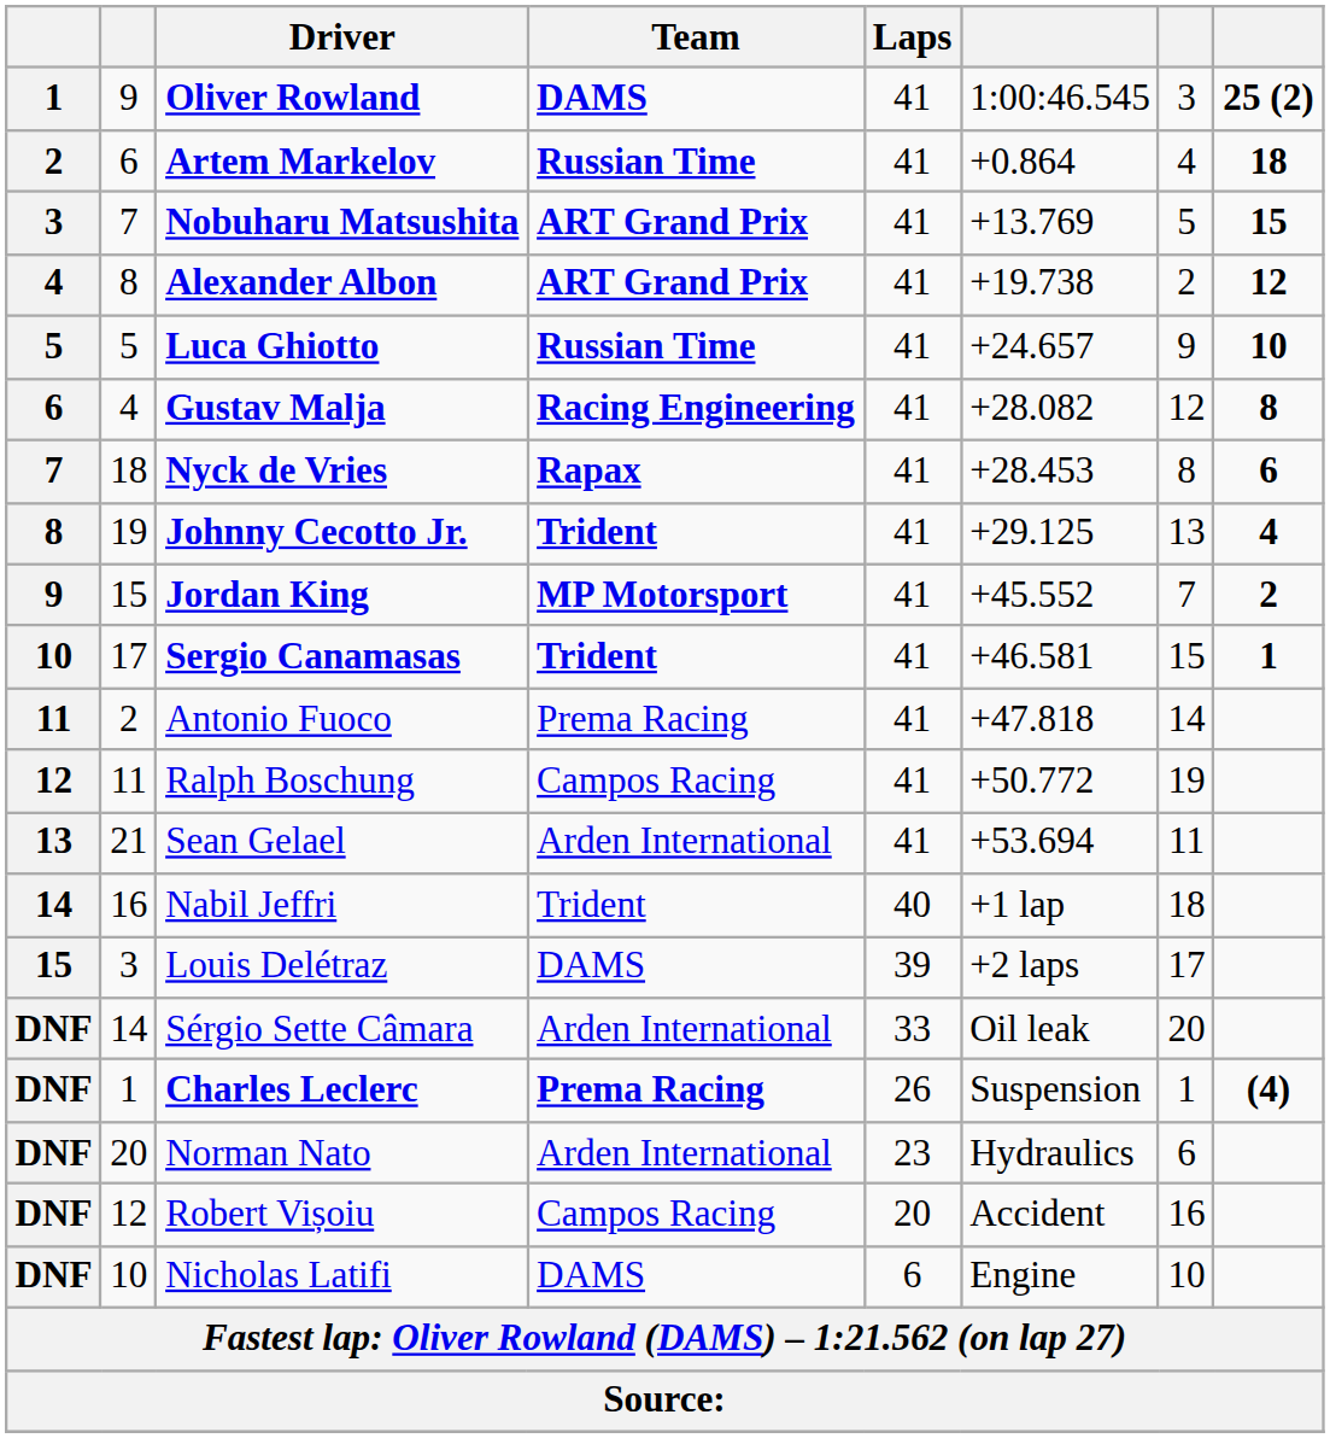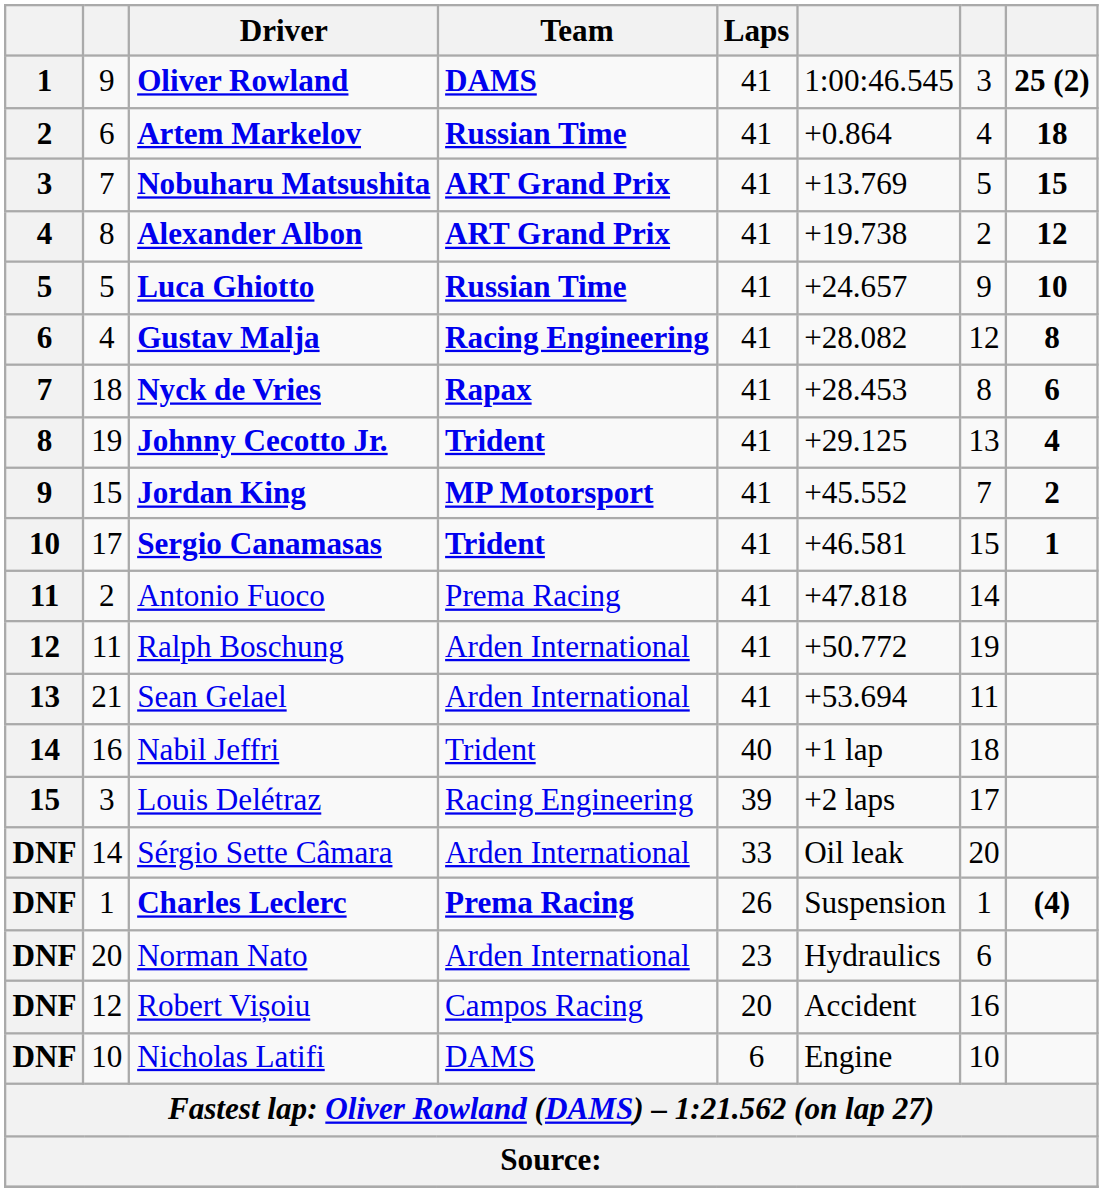 <table class="wikitable" style="font-size:85%">
 <tr>
 <th scope="col"></th>
 <th scope="col"></th>
 <th scope="col">Driver</th>
 <th scope="col">Team</th>
 <th scope="col">Laps</th>
 <th scope="col"></th>
 <th scope="col"></th>
 <th scope="col"></th>
 </tr>
 <tr>
 <th scope="row">1</th>
 <td align="center">9</td>
 <td> <strong><a href='#'>Oliver Rowland</a></strong></td>
 <td><strong><a href='#'>DAMS</a></strong></td>
 <td align="center">41</td>
 <td>1:00:46.545</td>
 <td align="center">3</td>
 <td align="center"><strong>25 (2)</strong></td>
 </tr>
 <tr>
 <th scope="row">2</th>
 <td align="center">6</td>
 <td><strong> <a href='#'>Artem Markelov</a></strong></td>
 <td><strong><a href='#'>Russian Time</a></strong></td>
 <td align="center">41</td>
 <td>+0.864</td>
 <td align="center">4</td>
 <td align="center"><strong>18</strong></td>
 </tr>
 <tr>
 <th scope="row">3</th>
 <td align="center">7</td>
 <td><strong> <a href='#'>Nobuharu Matsushita</a></strong></td>
 <td><strong><a href='#'>ART Grand Prix</a></strong></td>
 <td align="center">41</td>
 <td>+13.769</td>
 <td align="center">5</td>
 <td align="center"><strong>15</strong></td>
 </tr>
 <tr>
 <th scope="row">4</th>
 <td align="center">8</td>
 <td><strong> <a href='#'>Alexander Albon</a></strong></td>
 <td><strong><a href='#'>ART Grand Prix</a></strong></td>
 <td align="center">41</td>
 <td>+19.738</td>
 <td align="center">2</td>
 <td align="center"><strong>12</strong></td>
 </tr>
 <tr>
 <th scope="row">5</th>
 <td align="center">5</td>
 <td><strong> <a href='#'>Luca Ghiotto</a></strong></td>
 <td><strong><a href='#'>Russian Time</a></strong></td>
 <td align="center">41</td>
 <td>+24.657</td>
 <td align="center">9</td>
 <td align="center"><strong>10</strong></td>
 </tr>
 <tr>
 <th scope="row">6</th>
 <td align="center">4</td>
 <td><strong> <a href='#'>Gustav Malja</a></strong></td>
 <td><strong><a href='#'>Racing Engineering</a></strong></td>
 <td align="center">41</td>
 <td>+28.082</td>
 <td align="center">12</td>
 <td align="center"><strong>8</strong></td>
 </tr>
 <tr>
 <th scope="row">7</th>
 <td align="center">18</td>
 <td><strong> <a href='#'>Nyck de Vries</a></strong></td>
 <td><strong><a href='#'>Rapax</a></strong></td>
 <td align="center">41</td>
 <td>+28.453</td>
 <td align="center">8</td>
 <td align="center"><strong>6</strong></td>
 </tr>
 <tr>
 <th scope="row">8</th>
 <td align="center">19</td>
 <td><strong> <a href='#'>Johnny Cecotto Jr.</a></strong></td>
 <td><strong><a href='#'>Trident</a></strong></td>
 <td align="center">41</td>
 <td>+29.125</td>
 <td align="center">13</td>
 <td align="center"><strong>4</strong></td>
 </tr>
 <tr>
 <th scope="row">9</th>
 <td align="center">15</td>
 <td><strong> <a href='#'>Jordan King</a></strong></td>
 <td><strong><a href='#'>MP Motorsport</a></strong></td>
 <td align="center">41</td>
 <td>+45.552</td>
 <td align="center">7</td>
 <td align="center"><strong>2</strong></td>
 </tr>
 <tr>
 <th scope="row">10</th>
 <td align="center">17</td>
 <td><strong> <a href='#'>Sergio Canamasas</a></strong></td>
 <td><strong><a href='#'>Trident</a></strong></td>
 <td align="center">41</td>
 <td>+46.581</td>
 <td align="center">15</td>
 <td align="center"><strong>1</strong></td>
 </tr>
 <tr>
 <th scope="row">11</th>
 <td align="center">2</td>
 <td> <a href='#'>Antonio Fuoco</a></td>
 <td><a href='#'>Prema Racing</a></td>
 <td align="center">41</td>
 <td>+47.818</td>
 <td align="center">14</td>
 <td></td>
 </tr>
 <tr>
 <th scope="row">12</th>
 <td align="center">11</td>
 <td> <a href='#'>Ralph Boschung</a></td>
-<td><a href='#'>Campos Racing</a></td>
+<td><a href='#'>Arden International</a></td>
 <td align="center">41</td>
 <td>+50.772</td>
 <td align="center">19</td>
 <td></td>
 </tr>
 <tr>
 <th scope="row">13</th>
 <td align="center">21</td>
 <td> <a href='#'>Sean Gelael</a></td>
 <td><a href='#'>Arden International</a></td>
 <td align="center">41</td>
 <td>+53.694</td>
 <td align="center">11</td>
 <td></td>
 </tr>
 <tr>
 <th scope="row">14</th>
 <td align="center">16</td>
 <td> <a href='#'>Nabil Jeffri</a></td>
 <td><a href='#'>Trident</a></td>
 <td align="center">40</td>
 <td>+1 lap</td>
 <td align="center">18</td>
 <td></td>
 </tr>
 <tr>
 <th scope="row">15</th>
 <td align="center">3</td>
 <td> <a href='#'>Louis Delétraz</a></td>
-<td><a href='#'>DAMS</a></td>
+<td><a href='#'>Racing Engineering</a></td>
 <td align="center">39</td>
 <td>+2 laps</td>
 <td align="center">17</td>
 <td></td>
 </tr>
 <tr>
 <th scope="row">DNF</th>
 <td align="center">14</td>
 <td> <a href='#'>Sérgio Sette Câmara</a></td>
 <td><a href='#'>Arden International</a></td>
 <td align="center">33</td>
 <td>Oil leak</td>
 <td align="center">20</td>
 <td></td>
 </tr>
 <tr>
 <th scope="row">DNF</th>
 <td align="center">1</td>
 <td><strong> <a href='#'>Charles Leclerc</a></strong></td>
 <td><strong><a href='#'>Prema Racing</a></strong></td>
 <td align="center">26</td>
 <td>Suspension</td>
 <td align="center">1</td>
 <td align="center"><strong>(4)</strong></td>
 </tr>
 <tr>
 <th scope="row">DNF</th>
 <td align="center">20</td>
 <td> <a href='#'>Norman Nato</a></td>
 <td><a href='#'>Arden International</a></td>
 <td align="center">23</td>
 <td>Hydraulics</td>
 <td align="center">6</td>
 <td></td>
 </tr>
 <tr>
 <th scope="row">DNF</th>
 <td align="center">12</td>
 <td> <a href='#'>Robert Vișoiu</a></td>
 <td><a href='#'>Campos Racing</a></td>
 <td align="center">20</td>
 <td>Accident</td>
 <td align="center">16</td>
 <td></td>
 </tr>
 <tr>
 <th scope="row">DNF</th>
 <td align="center">10</td>
 <td> <a href='#'>Nicholas Latifi</a></td>
 <td><a href='#'>DAMS</a></td>
 <td align="center">6</td>
 <td>Engine</td>
 <td align="center">10</td>
 <td></td>
 </tr>
 <tr>
 <th colspan="8" align="center"><em>Fastest lap:  <a href='#'>Oliver Rowland</a> (<a href='#'>DAMS</a>) – 1:21.562 (on lap 27)</em></th>
 </tr>
 <tr>
 <th colspan="8">Source:</th>
 </tr>
 <tr>
 </tr>
 </table>
